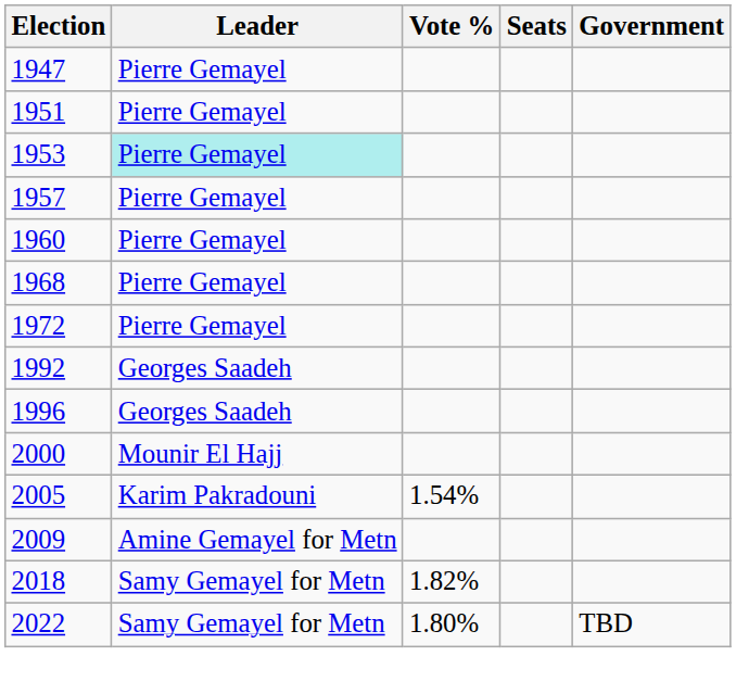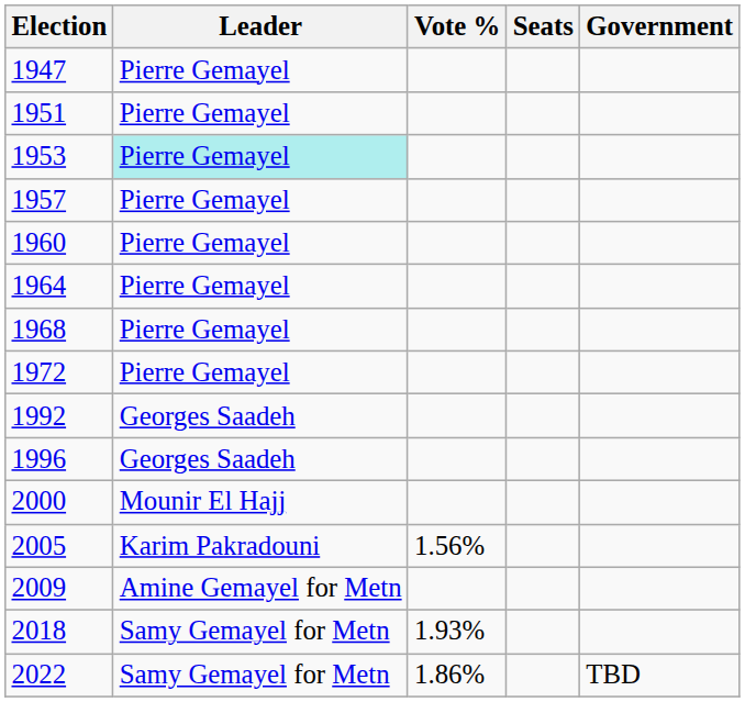 <table class="sortable wikitable">
 <tr>
 <th>Election</th>
 <th>Leader</th>
 <th>Vote %</th>
 <th>Seats</th>
 <th>Government</th>
 </tr>
 <tr>
 <td><a href='#'>1947</a></td>
 <td><a href='#'>Pierre Gemayel</a></td>
 <td></td>
 <td></td>
 <td></td>
 </tr>
 <tr>
 <td><a href='#'>1951</a></td>
 <td><a href='#'>Pierre Gemayel</a></td>
 <td></td>
 <td></td>
 <td></td>
 </tr>
 <tr>
 <td><a href='#'>1953</a></td>
 <td style="background: paleturquoise;"><a href='#'>Pierre Gemayel</a></td>
 <td></td>
 <td></td>
 <td></td>
 </tr>
 <tr>
 <td><a href='#'>1957</a></td>
 <td><a href='#'>Pierre Gemayel</a></td>
 <td></td>
 <td></td>
 <td></td>
 </tr>
 <tr>
 <td><a href='#'>1960</a></td>
 <td><a href='#'>Pierre Gemayel</a></td>
 <td></td>
 <td></td>
 <td></td>
 </tr>
 <tr>
+<td><a href='#'>1964</a></td>
+<td><a href='#'>Pierre Gemayel</a></td>
+<td></td>
+<td></td>
+<td></td>
+</tr>
+<tr>
 <td><a href='#'>1968</a></td>
 <td><a href='#'>Pierre Gemayel</a></td>
 <td></td>
 <td></td>
 <td></td>
 </tr>
 <tr>
 <td><a href='#'>1972</a></td>
 <td><a href='#'>Pierre Gemayel</a></td>
 <td></td>
 <td></td>
 <td></td>
 </tr>
 <tr>
 <td><a href='#'>1992</a></td>
 <td><a href='#'>Georges Saadeh</a></td>
 <td></td>
 <td></td>
 <td></td>
 </tr>
 <tr>
 <td><a href='#'>1996</a></td>
 <td><a href='#'>Georges Saadeh</a></td>
 <td></td>
 <td></td>
 <td></td>
 </tr>
 <tr>
 <td><a href='#'>2000</a></td>
 <td><a href='#'>Mounir El Hajj</a></td>
 <td></td>
 <td></td>
 <td></td>
 </tr>
 <tr>
 <td><a href='#'>2005</a></td>
 <td><a href='#'>Karim Pakradouni</a></td>
-<td>1.54%</td>
+<td>1.56%</td>
 <td></td>
 <td></td>
 </tr>
 <tr>
 <td><a href='#'>2009</a></td>
 <td><a href='#'>Amine Gemayel</a> for <a href='#'>Metn</a></td>
 <td></td>
 <td></td>
 <td></td>
 </tr>
 <tr>
 <td><a href='#'>2018</a></td>
 <td><a href='#'>Samy Gemayel</a> for <a href='#'>Metn</a></td>
-<td>1.82%</td>
+<td>1.93%</td>
 <td></td>
 <td></td>
 </tr>
 <tr>
 <td><a href='#'>2022</a></td>
 <td><a href='#'>Samy Gemayel</a> for <a href='#'>Metn</a></td>
-<td>1.80%</td>
+<td>1.86%</td>
 <td></td>
 <td>TBD</td>
 </tr>
 </table>
